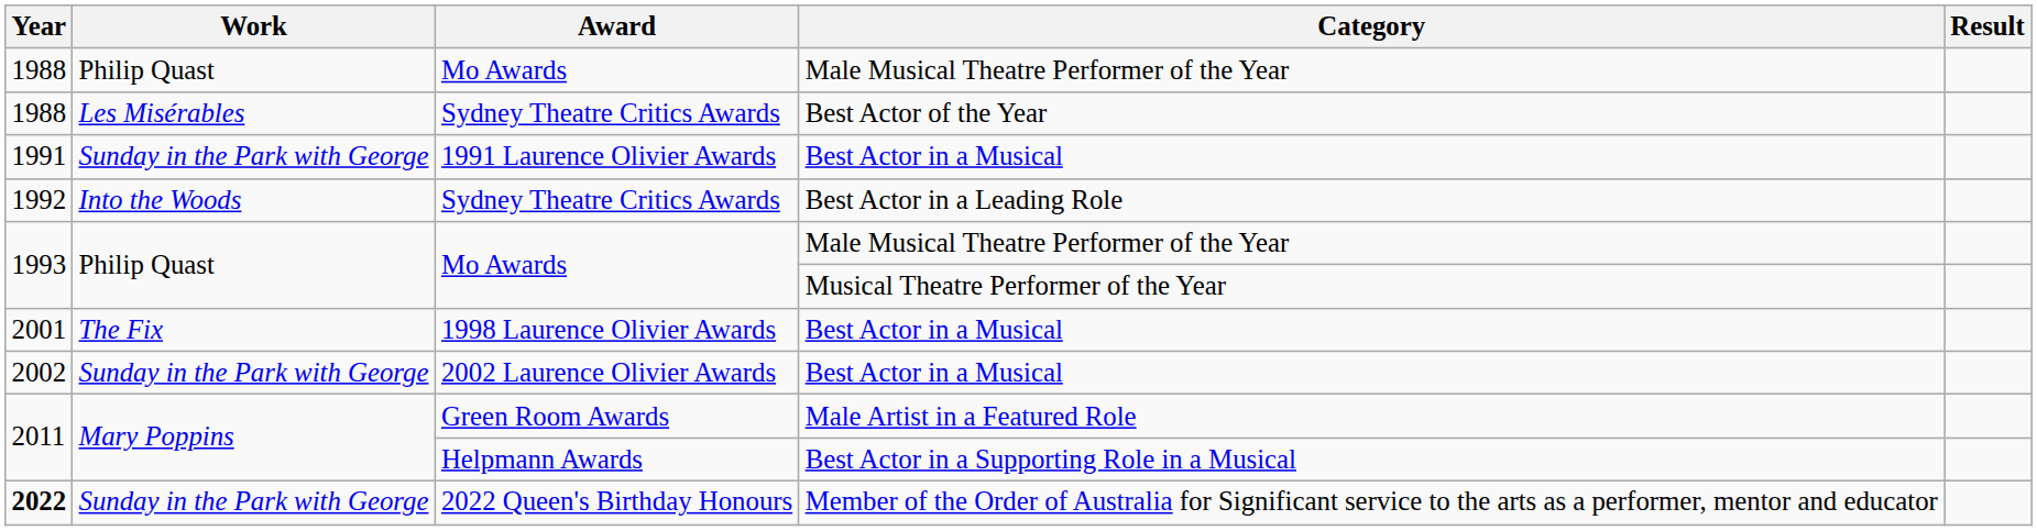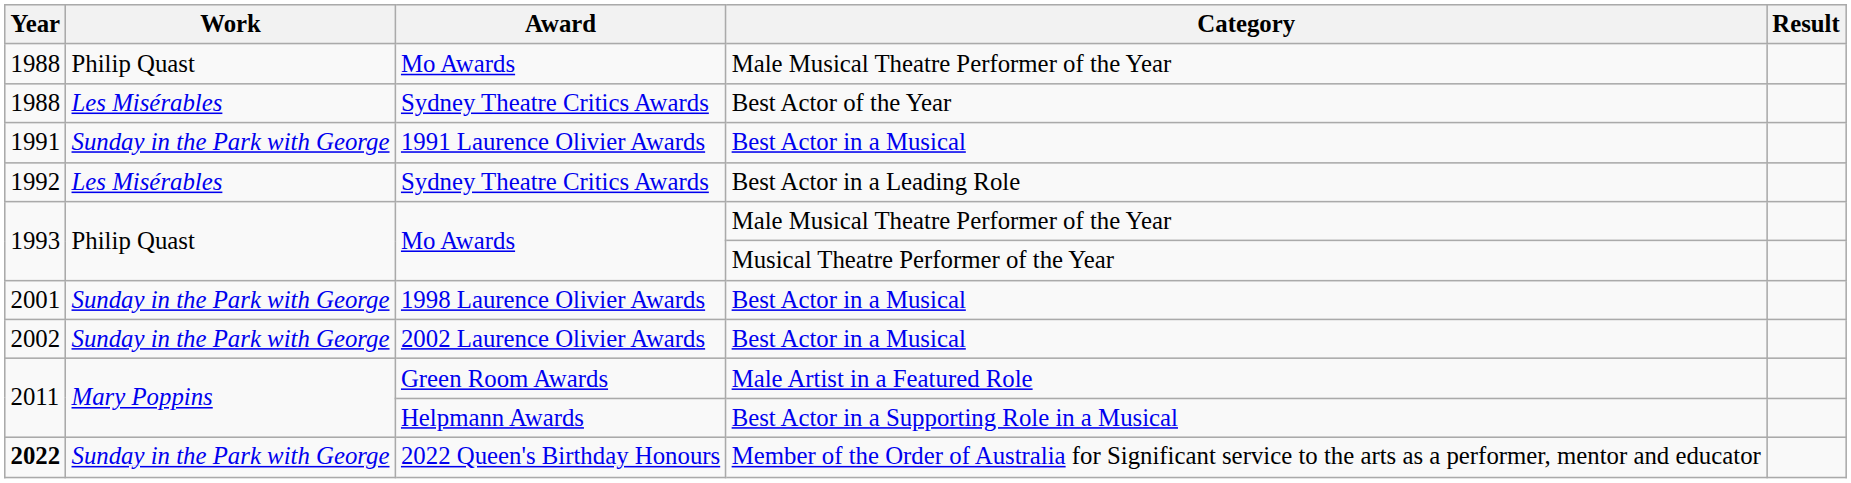 <table class=wikitable>
 <tr>
 <th>Year</th>
 <th>Work</th>
 <th>Award</th>
 <th>Category</th>
 <th>Result</th>
 </tr>
 <tr>
 <td>1988</td>
 <td>Philip Quast</td>
 <td><a href='#'>Mo Awards</a></td>
 <td>Male Musical Theatre Performer of the Year</td>
 <td></td>
 </tr>
 <tr>
 <td>1988</td>
 <td><em><a href='#'>Les Misérables</a></em></td>
 <td><a href='#'>Sydney Theatre Critics Awards</a></td>
 <td>Best Actor of the Year</td>
 <td></td>
 </tr>
 <tr>
 <td>1991</td>
 <td><em><a href='#'>Sunday in the Park with George</a></em></td>
 <td><a href='#'>1991 Laurence Olivier Awards</a></td>
 <td><a href='#'> Best Actor in a Musical</a></td>
 <td></td>
 </tr>
 <tr>
 <td>1992</td>
-<td><em><a href='#'>Into the Woods</a></em></td>
+<td><em><a href='#'>Les Misérables</a></em></td>
 <td><a href='#'>Sydney Theatre Critics Awards</a></td>
 <td>Best Actor in a Leading Role</td>
 <td></td>
 </tr>
 <tr>
 <td rowspan="2">1993</td>
 <td rowspan="2">Philip Quast</td>
 <td rowspan="2"><a href='#'>Mo Awards</a></td>
 <td>Male Musical Theatre Performer of the Year</td>
 <td> </td>
 </tr>
 <tr>
 <td>Musical Theatre Performer of the Year</td>
 <td> </td>
 </tr>
 <tr>
 <td>2001</td>
-<td><em><a href='#'>The Fix</a></em></td>
+<td><em><a href='#'>Sunday in the Park with George</a></em></td>
 <td><a href='#'>1998 Laurence Olivier Awards</a></td>
 <td><a href='#'> Best Actor in a Musical</a></td>
 <td></td>
 </tr>
 <tr>
 <td>2002</td>
 <td><em><a href='#'>Sunday in the Park with George</a></em></td>
 <td><a href='#'>2002 Laurence Olivier Awards</a></td>
 <td><a href='#'> Best Actor in a Musical</a></td>
 <td></td>
 </tr>
 <tr>
 <td rowspan="2">2011</td>
 <td rowspan="2"><em><a href='#'>Mary Poppins</a></em></td>
 <td><a href='#'>Green Room Awards</a></td>
 <td><a href='#'>Male Artist in a Featured Role</a></td>
 <td></td>
 </tr>
 <tr>
 <td><a href='#'>Helpmann Awards</a></td>
 <td><a href='#'>Best Actor in a Supporting Role in a Musical</a></td>
 <td></td>
 </tr>
 <tr>
 <td><strong>2022</strong></td>
 <td><em><a href='#'>Sunday in the Park with George</a></em></td>
 <td><a href='#'>2022 Queen's Birthday Honours</a></td>
 <td><a href='#'>Member of the Order of Australia</a> for Significant service to the arts as a performer, mentor and educator</td>
 <td></td>
 </tr>
 </table>
